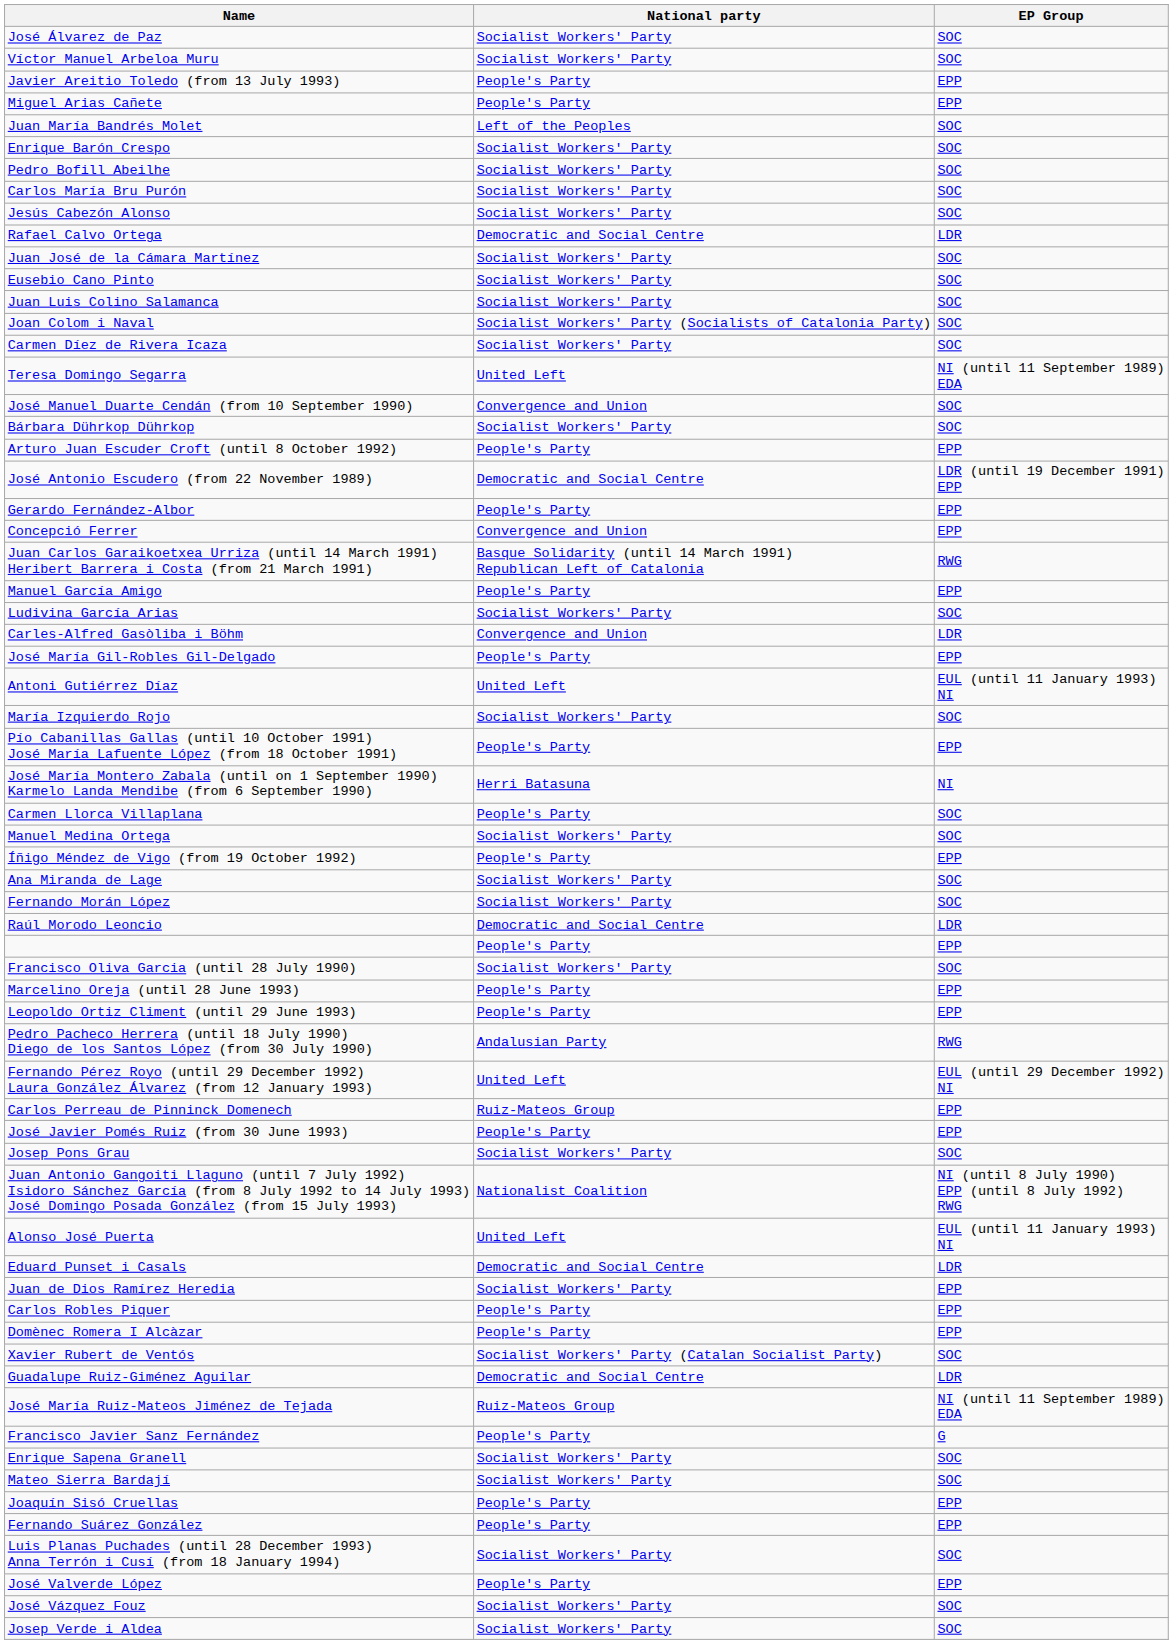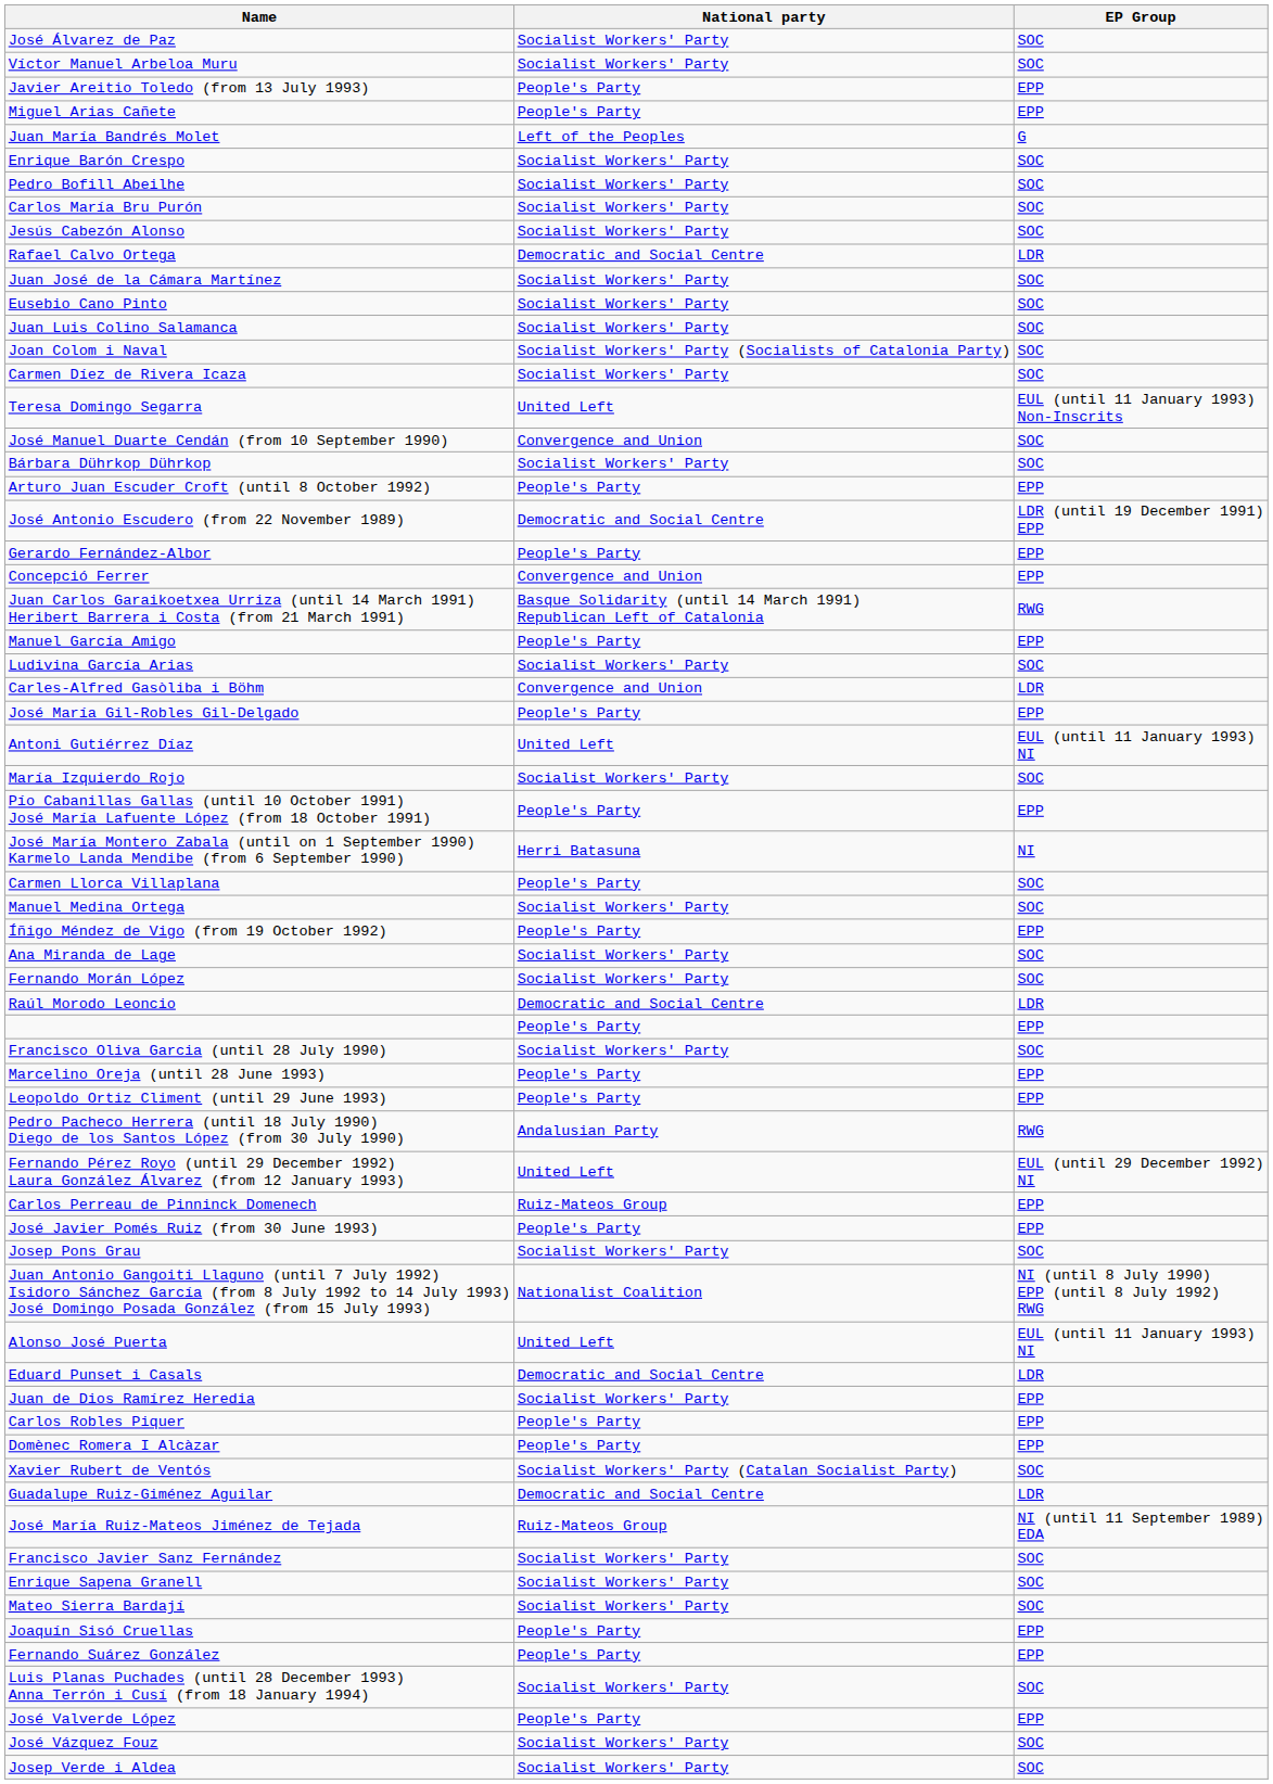 <table class="sortable wikitable">
 <tr>
 <th>Name</th>
 <th>National party</th>
 <th>EP Group</th>
 </tr>
 <tr>
 <td><a href='#'>José Álvarez de Paz</a></td>
 <td> <a href='#'>Socialist Workers' Party</a></td>
 <td> <a href='#'>SOC</a></td>
 </tr>
 <tr>
 <td><a href='#'>Víctor Manuel Arbeloa Muru</a></td>
 <td> <a href='#'>Socialist Workers' Party</a></td>
 <td> <a href='#'>SOC</a></td>
 </tr>
 <tr>
 <td><a href='#'>Javier Areitio Toledo</a> (from 13 July 1993)</td>
 <td> <a href='#'>People's Party</a></td>
 <td> <a href='#'>EPP</a></td>
 </tr>
 <tr>
 <td><a href='#'>Miguel Arias Cañete</a></td>
 <td> <a href='#'>People's Party</a></td>
 <td> <a href='#'>EPP</a></td>
 </tr>
 <tr>
 <td><a href='#'>Juan María Bandrés Molet</a></td>
 <td> <a href='#'>Left of the Peoples</a></td>
-<td> <a href='#'>SOC</a></td>
+<td> <a href='#'>G</a></td>
 </tr>
 <tr>
 <td><a href='#'>Enrique Barón Crespo</a></td>
 <td> <a href='#'>Socialist Workers' Party</a></td>
 <td> <a href='#'>SOC</a></td>
 </tr>
 <tr>
 <td><a href='#'>Pedro Bofill Abeilhe</a></td>
 <td> <a href='#'>Socialist Workers' Party</a></td>
 <td> <a href='#'>SOC</a></td>
 </tr>
 <tr>
 <td><a href='#'>Carlos María Bru Purón</a></td>
 <td> <a href='#'>Socialist Workers' Party</a></td>
 <td> <a href='#'>SOC</a></td>
 </tr>
 <tr>
 <td><a href='#'>Jesús Cabezón Alonso</a></td>
 <td> <a href='#'>Socialist Workers' Party</a></td>
 <td> <a href='#'>SOC</a></td>
 </tr>
 <tr>
 <td><a href='#'>Rafael Calvo Ortega</a></td>
 <td> <a href='#'>Democratic and Social Centre</a></td>
 <td> <a href='#'>LDR</a></td>
 </tr>
 <tr>
 <td><a href='#'>Juan José de la Cámara Martínez</a></td>
 <td> <a href='#'>Socialist Workers' Party</a></td>
 <td> <a href='#'>SOC</a></td>
 </tr>
 <tr>
 <td><a href='#'>Eusebio Cano Pinto</a></td>
 <td> <a href='#'>Socialist Workers' Party</a></td>
 <td> <a href='#'>SOC</a></td>
 </tr>
 <tr>
 <td><a href='#'>Juan Luis Colino Salamanca</a></td>
 <td> <a href='#'>Socialist Workers' Party</a></td>
 <td> <a href='#'>SOC</a></td>
 </tr>
 <tr>
 <td><a href='#'>Joan Colom i Naval</a></td>
 <td> <a href='#'>Socialist Workers' Party</a> (<a href='#'>Socialists of Catalonia Party</a>)</td>
 <td> <a href='#'>SOC</a></td>
 </tr>
 <tr>
 <td><a href='#'>Carmen Díez de Rivera Icaza</a></td>
 <td> <a href='#'>Socialist Workers' Party</a></td>
 <td> <a href='#'>SOC</a></td>
 </tr>
 <tr>
 <td><a href='#'>Teresa Domingo Segarra</a></td>
 <td> <a href='#'>United Left</a></td>
-<td> <a href='#'>NI</a> (until 11 September 1989)<br> <a href='#'>EDA</a></td>
+<td> <a href='#'>EUL</a> (until 11 January 1993)<br> <a href='#'>Non-Inscrits</a></td>
 </tr>
 <tr>
 <td><a href='#'>José Manuel Duarte Cendán</a> (from 10 September 1990)</td>
 <td> <a href='#'>Convergence and Union</a></td>
 <td> <a href='#'>SOC</a></td>
 </tr>
 <tr>
 <td><a href='#'>Bárbara Dührkop Dührkop</a></td>
 <td> <a href='#'>Socialist Workers' Party</a></td>
 <td> <a href='#'>SOC</a></td>
 </tr>
 <tr>
 <td><a href='#'>Arturo Juan Escuder Croft</a> (until 8 October 1992)</td>
 <td> <a href='#'>People's Party</a></td>
 <td> <a href='#'>EPP</a></td>
 </tr>
 <tr>
 <td><a href='#'>José Antonio Escudero</a> (from 22 November 1989)</td>
 <td> <a href='#'>Democratic and Social Centre</a></td>
 <td> <a href='#'>LDR</a> (until 19 December 1991)<br> <a href='#'>EPP</a></td>
 </tr>
 <tr>
 <td><a href='#'>Gerardo Fernández-Albor</a></td>
 <td> <a href='#'>People's Party</a></td>
 <td> <a href='#'>EPP</a></td>
 </tr>
 <tr>
 <td><a href='#'>Concepció Ferrer</a></td>
 <td> <a href='#'>Convergence and Union</a></td>
 <td> <a href='#'>EPP</a></td>
 </tr>
 <tr>
 <td><a href='#'>Juan Carlos Garaikoetxea Urriza</a> (until 14 March 1991)<br><a href='#'>Heribert Barrera i Costa</a> (from 21 March 1991)</td>
 <td> <a href='#'>Basque Solidarity</a> (until 14 March 1991)<br> <a href='#'>Republican Left of Catalonia</a></td>
 <td> <a href='#'>RWG</a></td>
 </tr>
 <tr>
 <td><a href='#'>Manuel García Amigo</a></td>
 <td> <a href='#'>People's Party</a></td>
 <td> <a href='#'>EPP</a></td>
 </tr>
 <tr>
 <td><a href='#'>Ludivina García Arias</a></td>
 <td> <a href='#'>Socialist Workers' Party</a></td>
 <td> <a href='#'>SOC</a></td>
 </tr>
 <tr>
 <td><a href='#'>Carles-Alfred Gasòliba i Böhm</a></td>
 <td> <a href='#'>Convergence and Union</a></td>
 <td> <a href='#'>LDR</a></td>
 </tr>
 <tr>
 <td><a href='#'>José María Gil-Robles Gil-Delgado</a></td>
 <td> <a href='#'>People's Party</a></td>
 <td> <a href='#'>EPP</a></td>
 </tr>
 <tr>
 <td><a href='#'>Antoni Gutiérrez Díaz</a></td>
 <td> <a href='#'>United Left</a></td>
 <td> <a href='#'>EUL</a> (until 11 January 1993)<br> <a href='#'>NI</a></td>
 </tr>
 <tr>
 <td><a href='#'>María Izquierdo Rojo</a></td>
 <td> <a href='#'>Socialist Workers' Party</a></td>
 <td> <a href='#'>SOC</a></td>
 </tr>
 <tr>
 <td><a href='#'>Pío Cabanillas Gallas</a> (until 10 October 1991)<br><a href='#'>José María Lafuente López</a> (from 18 October 1991)</td>
 <td> <a href='#'>People's Party</a></td>
 <td> <a href='#'>EPP</a></td>
 </tr>
 <tr>
 <td><a href='#'>José María Montero Zabala</a> (until on 1 September 1990)<br><a href='#'>Karmelo Landa Mendibe</a> (from 6 September 1990)</td>
 <td> <a href='#'>Herri Batasuna</a></td>
 <td> <a href='#'>NI</a></td>
 </tr>
 <tr>
 <td><a href='#'>Carmen Llorca Villaplana</a></td>
 <td> <a href='#'>People's Party</a></td>
 <td> <a href='#'>SOC</a></td>
 </tr>
 <tr>
 <td><a href='#'>Manuel Medina Ortega</a></td>
 <td> <a href='#'>Socialist Workers' Party</a></td>
 <td> <a href='#'>SOC</a></td>
 </tr>
 <tr>
 <td><a href='#'>Íñigo Méndez de Vigo</a> (from 19 October 1992)</td>
 <td> <a href='#'>People's Party</a></td>
 <td> <a href='#'>EPP</a></td>
 </tr>
 <tr>
 <td><a href='#'>Ana Miranda de Lage</a></td>
 <td> <a href='#'>Socialist Workers' Party</a></td>
 <td> <a href='#'>SOC</a></td>
 </tr>
 <tr>
 <td><a href='#'>Fernando Morán López</a></td>
 <td> <a href='#'>Socialist Workers' Party</a></td>
 <td> <a href='#'>SOC</a></td>
 </tr>
 <tr>
 <td><a href='#'>Raúl Morodo Leoncio</a></td>
 <td> <a href='#'>Democratic and Social Centre</a></td>
 <td> <a href='#'>LDR</a></td>
 </tr>
 <tr>
 <td></td>
 <td> <a href='#'>People's Party</a></td>
 <td> <a href='#'>EPP</a></td>
 </tr>
 <tr>
 <td><a href='#'>Francisco Oliva Garcia</a> (until 28 July 1990)</td>
 <td> <a href='#'>Socialist Workers' Party</a></td>
 <td> <a href='#'>SOC</a></td>
 </tr>
 <tr>
 <td><a href='#'>Marcelino Oreja</a> (until 28 June 1993)</td>
 <td> <a href='#'>People's Party</a></td>
 <td> <a href='#'>EPP</a></td>
 </tr>
 <tr>
 <td><a href='#'>Leopoldo Ortiz Climent</a> (until 29 June 1993)</td>
 <td> <a href='#'>People's Party</a></td>
 <td> <a href='#'>EPP</a></td>
 </tr>
 <tr>
 <td><a href='#'>Pedro Pacheco Herrera</a> (until 18 July 1990)<br><a href='#'>Diego de los Santos López</a> (from 30 July 1990)</td>
 <td> <a href='#'>Andalusian Party</a></td>
 <td> <a href='#'>RWG</a></td>
 </tr>
 <tr>
 <td><a href='#'>Fernando Pérez Royo</a> (until 29 December 1992)<br><a href='#'>Laura González Álvarez</a> (from 12 January 1993)</td>
 <td> <a href='#'>United Left</a></td>
 <td> <a href='#'>EUL</a> (until 29 December 1992)<br> <a href='#'>NI</a></td>
 </tr>
 <tr>
 <td><a href='#'>Carlos Perreau de Pinninck Domenech</a></td>
 <td> <a href='#'>Ruiz-Mateos Group</a></td>
 <td> <a href='#'>EPP</a></td>
 </tr>
 <tr>
 <td><a href='#'>José Javier Pomés Ruiz</a> (from 30 June 1993)</td>
 <td> <a href='#'>People's Party</a></td>
 <td> <a href='#'>EPP</a></td>
 </tr>
 <tr>
 <td><a href='#'>Josep Pons Grau</a></td>
 <td> <a href='#'>Socialist Workers' Party</a></td>
 <td> <a href='#'>SOC</a></td>
 </tr>
 <tr>
 <td><a href='#'>Juan Antonio Gangoiti Llaguno</a> (until 7 July 1992)<br><a href='#'>Isidoro Sánchez García</a> (from 8 July 1992 to 14 July 1993)<br><a href='#'>José Domingo Posada González</a> (from 15 July 1993)</td>
 <td> <a href='#'>Nationalist Coalition</a></td>
 <td> <a href='#'>NI</a> (until 8 July 1990)<br> <a href='#'>EPP</a> (until 8 July 1992)<br> <a href='#'>RWG</a></td>
 </tr>
 <tr>
 <td><a href='#'>Alonso José Puerta</a></td>
 <td> <a href='#'>United Left</a></td>
 <td> <a href='#'>EUL</a> (until 11 January 1993)<br> <a href='#'>NI</a></td>
 </tr>
 <tr>
 <td><a href='#'>Eduard Punset i Casals</a></td>
 <td> <a href='#'>Democratic and Social Centre</a></td>
 <td> <a href='#'>LDR</a></td>
 </tr>
 <tr>
 <td><a href='#'>Juan de Dios Ramírez Heredia</a></td>
 <td> <a href='#'>Socialist Workers' Party</a></td>
 <td> <a href='#'>EPP</a></td>
 </tr>
 <tr>
 <td><a href='#'>Carlos Robles Piquer</a></td>
 <td> <a href='#'>People's Party</a></td>
 <td> <a href='#'>EPP</a></td>
 </tr>
 <tr>
 <td><a href='#'>Domènec Romera I Alcàzar</a></td>
 <td> <a href='#'>People's Party</a></td>
 <td> <a href='#'>EPP</a></td>
 </tr>
 <tr>
 <td><a href='#'>Xavier Rubert de Ventós</a></td>
 <td> <a href='#'>Socialist Workers' Party</a> (<a href='#'>Catalan Socialist Party</a>)</td>
 <td> <a href='#'>SOC</a></td>
 </tr>
 <tr>
 <td><a href='#'>Guadalupe Ruiz-Giménez Aguilar</a></td>
 <td> <a href='#'>Democratic and Social Centre</a></td>
 <td> <a href='#'>LDR</a></td>
 </tr>
 <tr>
 <td><a href='#'>José María Ruiz-Mateos Jiménez de Tejada</a></td>
 <td> <a href='#'>Ruiz-Mateos Group</a></td>
 <td> <a href='#'>NI</a> (until 11 September 1989)<br> <a href='#'>EDA</a></td>
 </tr>
 <tr>
 <td><a href='#'>Francisco Javier Sanz Fernández</a></td>
-<td> <a href='#'>People's Party</a></td>
-<td> <a href='#'>G</a></td>
+<td> <a href='#'>Socialist Workers' Party</a></td>
+<td> <a href='#'>SOC</a></td>
 </tr>
 <tr>
 <td><a href='#'>Enrique Sapena Granell</a></td>
 <td> <a href='#'>Socialist Workers' Party</a></td>
 <td> <a href='#'>SOC</a></td>
 </tr>
 <tr>
 <td><a href='#'>Mateo Sierra Bardají</a></td>
 <td> <a href='#'>Socialist Workers' Party</a></td>
 <td> <a href='#'>SOC</a></td>
 </tr>
 <tr>
 <td><a href='#'>Joaquín Sisó Cruellas</a></td>
 <td> <a href='#'>People's Party</a></td>
 <td> <a href='#'>EPP</a></td>
 </tr>
 <tr>
 <td><a href='#'>Fernando Suárez González</a></td>
 <td> <a href='#'>People's Party</a></td>
 <td> <a href='#'>EPP</a></td>
 </tr>
 <tr>
 <td><a href='#'>Luis Planas Puchades</a> (until 28 December 1993)<br><a href='#'>Anna Terrón i Cusí</a> (from 18 January 1994)</td>
 <td> <a href='#'>Socialist Workers' Party</a></td>
 <td> <a href='#'>SOC</a></td>
 </tr>
 <tr>
 <td><a href='#'>José Valverde López</a></td>
 <td> <a href='#'>People's Party</a></td>
 <td> <a href='#'>EPP</a></td>
 </tr>
 <tr>
 <td><a href='#'>José Vázquez Fouz</a></td>
 <td> <a href='#'>Socialist Workers' Party</a></td>
 <td> <a href='#'>SOC</a></td>
 </tr>
 <tr>
 <td><a href='#'>Josep Verde i Aldea</a></td>
 <td> <a href='#'>Socialist Workers' Party</a></td>
 <td> <a href='#'>SOC</a></td>
 </tr>
 </table>
